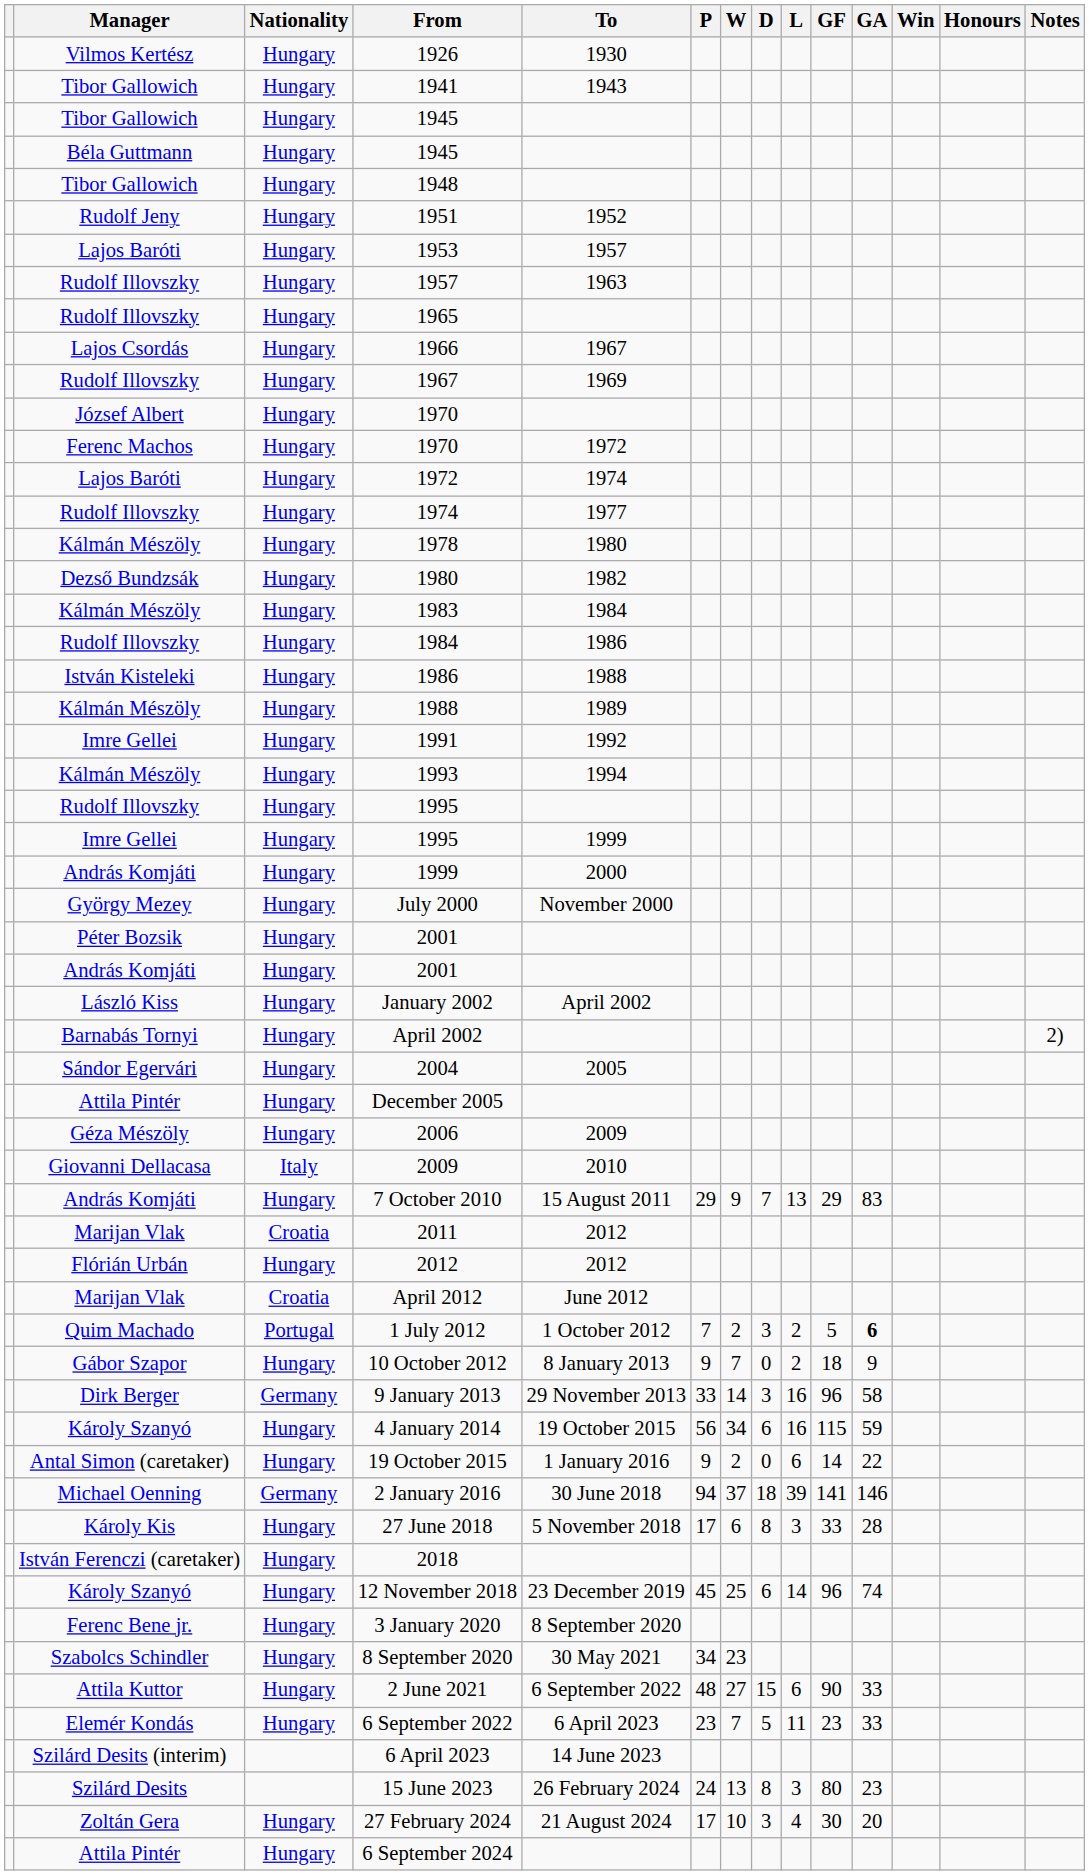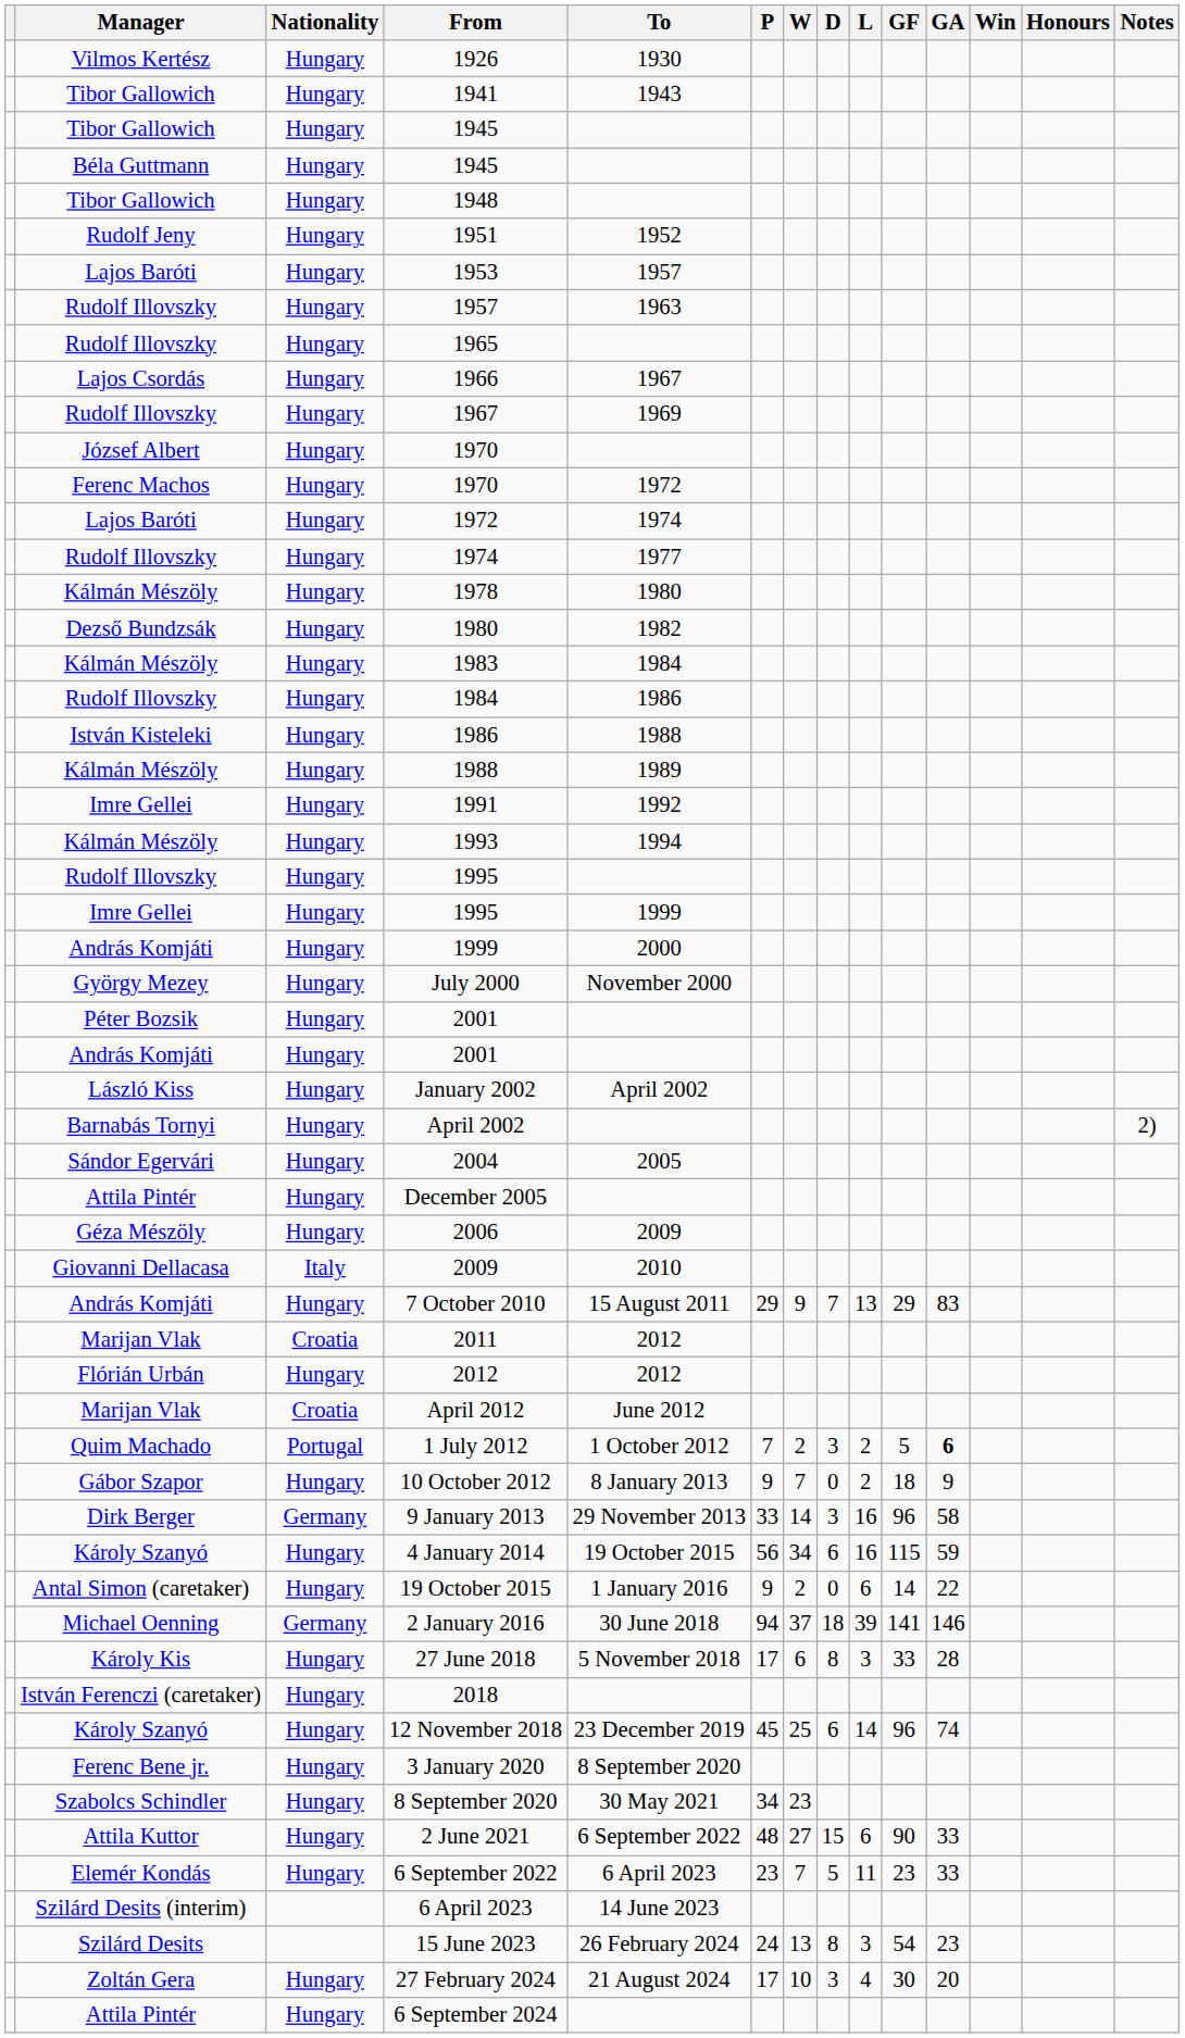 <table class="wikitable plainrowheaders sortable" style="text-align:center">
 <tr>
 <th></th>
 <th>Manager</th>
 <th>Nationality</th>
 <th>From</th>
 <th>To</th>
 <th>P</th>
 <th>W</th>
 <th>D</th>
 <th>L</th>
 <th>GF</th>
 <th>GA</th>
 <th>Win</th>
 <th>Honours</th>
 <th>Notes</th>
 </tr>
 <tr>
 <td></td>
 <td><a href='#'>Vilmos Kertész</a></td>
 <td> <a href='#'>Hungary</a></td>
 <td>1926</td>
 <td>1930</td>
 <td></td>
 <td></td>
 <td></td>
 <td></td>
 <td></td>
 <td></td>
 <td></td>
 <td></td>
 <td></td>
 </tr>
 <tr>
 <td></td>
 <td><a href='#'>Tibor Gallowich</a></td>
 <td> <a href='#'>Hungary</a></td>
 <td>1941</td>
 <td>1943</td>
 <td></td>
 <td></td>
 <td></td>
 <td></td>
 <td></td>
 <td></td>
 <td></td>
 <td></td>
 <td></td>
 </tr>
 <tr>
 <td></td>
 <td><a href='#'>Tibor Gallowich</a></td>
 <td> <a href='#'>Hungary</a></td>
 <td>1945</td>
 <td></td>
 <td></td>
 <td></td>
 <td></td>
 <td></td>
 <td></td>
 <td></td>
 <td></td>
 <td></td>
 <td></td>
 </tr>
 <tr>
 <td></td>
 <td><a href='#'>Béla Guttmann</a></td>
 <td> <a href='#'>Hungary</a></td>
 <td>1945</td>
 <td></td>
 <td></td>
 <td></td>
 <td></td>
 <td></td>
 <td></td>
 <td></td>
 <td></td>
 <td></td>
 <td></td>
 </tr>
 <tr>
 <td></td>
 <td><a href='#'>Tibor Gallowich</a></td>
 <td> <a href='#'>Hungary</a></td>
 <td>1948</td>
 <td></td>
 <td></td>
 <td></td>
 <td></td>
 <td></td>
 <td></td>
 <td></td>
 <td></td>
 <td></td>
 <td></td>
 </tr>
 <tr>
 <td></td>
 <td><a href='#'>Rudolf Jeny</a></td>
 <td> <a href='#'>Hungary</a></td>
 <td>1951</td>
 <td>1952</td>
 <td></td>
 <td></td>
 <td></td>
 <td></td>
 <td></td>
 <td></td>
 <td></td>
 <td></td>
 <td></td>
 </tr>
 <tr>
 <td></td>
 <td><a href='#'>Lajos Baróti</a></td>
 <td> <a href='#'>Hungary</a></td>
 <td>1953</td>
 <td>1957</td>
 <td></td>
 <td></td>
 <td></td>
 <td></td>
 <td></td>
 <td></td>
 <td></td>
 <td></td>
 <td></td>
 </tr>
 <tr>
 <td></td>
 <td><a href='#'>Rudolf Illovszky</a></td>
 <td> <a href='#'>Hungary</a></td>
 <td>1957</td>
 <td>1963</td>
 <td></td>
 <td></td>
 <td></td>
 <td></td>
 <td></td>
 <td></td>
 <td></td>
 <td></td>
 <td></td>
 </tr>
 <tr>
 <td></td>
 <td><a href='#'>Rudolf Illovszky</a></td>
 <td> <a href='#'>Hungary</a></td>
 <td>1965</td>
 <td></td>
 <td></td>
 <td></td>
 <td></td>
 <td></td>
 <td></td>
 <td></td>
 <td></td>
 <td></td>
 <td></td>
 </tr>
 <tr>
 <td></td>
 <td><a href='#'>Lajos Csordás</a></td>
 <td> <a href='#'>Hungary</a></td>
 <td>1966</td>
 <td>1967</td>
 <td></td>
 <td></td>
 <td></td>
 <td></td>
 <td></td>
 <td></td>
 <td></td>
 <td></td>
 <td></td>
 </tr>
 <tr>
 <td></td>
 <td><a href='#'>Rudolf Illovszky</a></td>
 <td> <a href='#'>Hungary</a></td>
 <td>1967</td>
 <td>1969</td>
 <td></td>
 <td></td>
 <td></td>
 <td></td>
 <td></td>
 <td></td>
 <td></td>
 <td></td>
 <td></td>
 </tr>
 <tr>
 <td></td>
 <td><a href='#'>József Albert</a></td>
 <td> <a href='#'>Hungary</a></td>
 <td>1970</td>
 <td></td>
 <td></td>
 <td></td>
 <td></td>
 <td></td>
 <td></td>
 <td></td>
 <td></td>
 <td></td>
 <td></td>
 </tr>
 <tr>
 <td></td>
 <td><a href='#'>Ferenc Machos</a></td>
 <td> <a href='#'>Hungary</a></td>
 <td>1970</td>
 <td>1972</td>
 <td></td>
 <td></td>
 <td></td>
 <td></td>
 <td></td>
 <td></td>
 <td></td>
 <td></td>
 <td></td>
 </tr>
 <tr>
 <td></td>
 <td><a href='#'>Lajos Baróti</a></td>
 <td> <a href='#'>Hungary</a></td>
 <td>1972</td>
 <td>1974</td>
 <td></td>
 <td></td>
 <td></td>
 <td></td>
 <td></td>
 <td></td>
 <td></td>
 <td></td>
 <td></td>
 </tr>
 <tr>
 <td></td>
 <td><a href='#'>Rudolf Illovszky</a></td>
 <td> <a href='#'>Hungary</a></td>
 <td>1974</td>
 <td>1977</td>
 <td></td>
 <td></td>
 <td></td>
 <td></td>
 <td></td>
 <td></td>
 <td></td>
 <td></td>
 <td></td>
 </tr>
 <tr>
 <td></td>
 <td><a href='#'>Kálmán Mészöly</a></td>
 <td> <a href='#'>Hungary</a></td>
 <td>1978</td>
 <td>1980</td>
 <td></td>
 <td></td>
 <td></td>
 <td></td>
 <td></td>
 <td></td>
 <td></td>
 <td></td>
 <td></td>
 </tr>
 <tr>
 <td></td>
 <td><a href='#'>Dezső Bundzsák</a></td>
 <td> <a href='#'>Hungary</a></td>
 <td>1980</td>
 <td>1982</td>
 <td></td>
 <td></td>
 <td></td>
 <td></td>
 <td></td>
 <td></td>
 <td></td>
 <td></td>
 <td></td>
 </tr>
 <tr>
 <td></td>
 <td><a href='#'>Kálmán Mészöly</a></td>
 <td> <a href='#'>Hungary</a></td>
 <td>1983</td>
 <td>1984</td>
 <td></td>
 <td></td>
 <td></td>
 <td></td>
 <td></td>
 <td></td>
 <td></td>
 <td></td>
 <td></td>
 </tr>
 <tr>
 <td></td>
 <td><a href='#'>Rudolf Illovszky</a></td>
 <td> <a href='#'>Hungary</a></td>
 <td>1984</td>
 <td>1986</td>
 <td></td>
 <td></td>
 <td></td>
 <td></td>
 <td></td>
 <td></td>
 <td></td>
 <td></td>
 <td></td>
 </tr>
 <tr>
 <td></td>
 <td><a href='#'>István Kisteleki</a></td>
 <td> <a href='#'>Hungary</a></td>
 <td>1986</td>
 <td>1988</td>
 <td></td>
 <td></td>
 <td></td>
 <td></td>
 <td></td>
 <td></td>
 <td></td>
 <td></td>
 <td></td>
 </tr>
 <tr>
 <td></td>
 <td><a href='#'>Kálmán Mészöly</a></td>
 <td> <a href='#'>Hungary</a></td>
 <td>1988</td>
 <td>1989</td>
 <td></td>
 <td></td>
 <td></td>
 <td></td>
 <td></td>
 <td></td>
 <td></td>
 <td></td>
 <td></td>
 </tr>
 <tr>
 <td></td>
 <td><a href='#'>Imre Gellei</a></td>
 <td> <a href='#'>Hungary</a></td>
 <td>1991</td>
 <td>1992</td>
 <td></td>
 <td></td>
 <td></td>
 <td></td>
 <td></td>
 <td></td>
 <td></td>
 <td></td>
 <td></td>
 </tr>
 <tr>
 <td></td>
 <td><a href='#'>Kálmán Mészöly</a></td>
 <td> <a href='#'>Hungary</a></td>
 <td>1993</td>
 <td>1994</td>
 <td></td>
 <td></td>
 <td></td>
 <td></td>
 <td></td>
 <td></td>
 <td></td>
 <td></td>
 <td></td>
 </tr>
 <tr>
 <td></td>
 <td><a href='#'>Rudolf Illovszky</a></td>
 <td> <a href='#'>Hungary</a></td>
 <td>1995</td>
 <td></td>
 <td></td>
 <td></td>
 <td></td>
 <td></td>
 <td></td>
 <td></td>
 <td></td>
 <td></td>
 <td></td>
 </tr>
 <tr>
 <td></td>
 <td><a href='#'>Imre Gellei</a></td>
 <td> <a href='#'>Hungary</a></td>
 <td>1995</td>
 <td>1999</td>
 <td></td>
 <td></td>
 <td></td>
 <td></td>
 <td></td>
 <td></td>
 <td></td>
 <td></td>
 <td></td>
 </tr>
 <tr>
 <td></td>
 <td><a href='#'>András Komjáti</a></td>
 <td> <a href='#'>Hungary</a></td>
 <td>1999</td>
 <td>2000</td>
 <td></td>
 <td></td>
 <td></td>
 <td></td>
 <td></td>
 <td></td>
 <td></td>
 <td></td>
 <td></td>
 </tr>
 <tr>
 <td></td>
 <td><a href='#'>György Mezey</a></td>
 <td> <a href='#'>Hungary</a></td>
 <td>July 2000</td>
 <td>November 2000</td>
 <td></td>
 <td></td>
 <td></td>
 <td></td>
 <td></td>
 <td></td>
 <td></td>
 <td></td>
 <td></td>
 </tr>
 <tr>
 <td></td>
 <td><a href='#'>Péter Bozsik</a></td>
 <td> <a href='#'>Hungary</a></td>
 <td>2001</td>
 <td></td>
 <td></td>
 <td></td>
 <td></td>
 <td></td>
 <td></td>
 <td></td>
 <td></td>
 <td></td>
 <td></td>
 </tr>
 <tr>
 <td></td>
 <td><a href='#'>András Komjáti</a></td>
 <td> <a href='#'>Hungary</a></td>
 <td>2001</td>
 <td></td>
 <td></td>
 <td></td>
 <td></td>
 <td></td>
 <td></td>
 <td></td>
 <td></td>
 <td></td>
 <td></td>
 </tr>
 <tr>
 <td></td>
 <td><a href='#'>László Kiss</a></td>
 <td> <a href='#'>Hungary</a></td>
 <td>January 2002</td>
 <td>April 2002</td>
 <td></td>
 <td></td>
 <td></td>
 <td></td>
 <td></td>
 <td></td>
 <td></td>
 <td></td>
 <td></td>
 </tr>
 <tr>
 <td></td>
 <td><a href='#'>Barnabás Tornyi</a></td>
 <td> <a href='#'>Hungary</a></td>
 <td>April 2002</td>
 <td></td>
 <td></td>
 <td></td>
 <td></td>
 <td></td>
 <td></td>
 <td></td>
 <td></td>
 <td></td>
 <td>2)</td>
 </tr>
 <tr>
 <td></td>
 <td><a href='#'>Sándor Egervári</a></td>
 <td> <a href='#'>Hungary</a></td>
 <td>2004</td>
 <td>2005</td>
 <td></td>
 <td></td>
 <td></td>
 <td></td>
 <td></td>
 <td></td>
 <td></td>
 <td></td>
 <td></td>
 </tr>
 <tr>
 <td></td>
 <td><a href='#'>Attila Pintér</a></td>
 <td> <a href='#'>Hungary</a></td>
 <td>December 2005</td>
 <td></td>
 <td></td>
 <td></td>
 <td></td>
 <td></td>
 <td></td>
 <td></td>
 <td></td>
 <td></td>
 <td></td>
 </tr>
 <tr>
 <td></td>
 <td><a href='#'>Géza Mészöly</a></td>
 <td> <a href='#'>Hungary</a></td>
 <td>2006</td>
 <td>2009</td>
 <td></td>
 <td></td>
 <td></td>
 <td></td>
 <td></td>
 <td></td>
 <td></td>
 <td></td>
 <td></td>
 </tr>
 <tr>
 <td></td>
 <td><a href='#'>Giovanni Dellacasa</a></td>
 <td> <a href='#'>Italy</a></td>
 <td>2009</td>
 <td>2010</td>
 <td></td>
 <td></td>
 <td></td>
 <td></td>
 <td></td>
 <td></td>
 <td></td>
 <td></td>
 <td></td>
 </tr>
 <tr>
 <td></td>
 <td><a href='#'>András Komjáti</a></td>
 <td> <a href='#'>Hungary</a></td>
 <td>7 October 2010</td>
 <td>15 August 2011</td>
 <td>29</td>
 <td>9</td>
 <td>7</td>
 <td>13</td>
 <td>29</td>
 <td>83</td>
 <td></td>
 <td></td>
 <td></td>
 </tr>
 <tr>
 <td></td>
 <td><a href='#'>Marijan Vlak</a></td>
 <td> <a href='#'>Croatia</a></td>
 <td>2011</td>
 <td>2012</td>
 <td></td>
 <td></td>
 <td></td>
 <td></td>
 <td></td>
 <td></td>
 <td></td>
 <td></td>
 <td></td>
 </tr>
 <tr>
 <td></td>
 <td><a href='#'>Flórián Urbán</a></td>
 <td> <a href='#'>Hungary</a></td>
 <td>2012</td>
 <td>2012</td>
 <td></td>
 <td></td>
 <td></td>
 <td></td>
 <td></td>
 <td></td>
 <td></td>
 <td></td>
 <td></td>
 </tr>
 <tr>
 <td></td>
 <td><a href='#'>Marijan Vlak</a></td>
 <td> <a href='#'>Croatia</a></td>
 <td>April 2012</td>
 <td>June 2012</td>
 <td></td>
 <td></td>
 <td></td>
 <td></td>
 <td></td>
 <td></td>
 <td></td>
 <td></td>
 <td></td>
 </tr>
 <tr>
 <td></td>
 <td><a href='#'>Quim Machado</a></td>
 <td> <a href='#'>Portugal</a></td>
 <td>1 July 2012</td>
 <td>1 October 2012</td>
 <td>7</td>
 <td>2</td>
 <td>3</td>
 <td>2</td>
 <td>5</td>
 <td><strong>6</strong></td>
 <td></td>
 <td></td>
 <td></td>
 </tr>
 <tr>
 <td></td>
 <td><a href='#'>Gábor Szapor</a></td>
 <td> <a href='#'>Hungary</a></td>
 <td>10 October 2012</td>
 <td>8 January 2013</td>
 <td>9</td>
 <td>7</td>
 <td>0</td>
 <td>2</td>
 <td>18</td>
 <td>9</td>
 <td></td>
 <td></td>
 <td></td>
 </tr>
 <tr>
 <td></td>
 <td><a href='#'>Dirk Berger</a></td>
 <td> <a href='#'>Germany</a></td>
 <td>9 January 2013</td>
 <td>29 November 2013</td>
 <td>33</td>
 <td>14</td>
 <td>3</td>
 <td>16</td>
 <td>96</td>
 <td>58</td>
 <td></td>
 <td></td>
 <td></td>
 </tr>
 <tr>
 <td></td>
 <td><a href='#'>Károly Szanyó</a></td>
 <td> <a href='#'>Hungary</a></td>
 <td>4 January 2014</td>
 <td>19 October 2015</td>
 <td>56</td>
 <td>34</td>
 <td>6</td>
 <td>16</td>
 <td>115</td>
 <td>59</td>
 <td></td>
 <td></td>
 <td></td>
 </tr>
 <tr>
 <td></td>
 <td><a href='#'>Antal Simon</a> (caretaker)</td>
 <td> <a href='#'>Hungary</a></td>
 <td>19 October 2015</td>
 <td>1 January 2016</td>
 <td>9</td>
 <td>2</td>
 <td>0</td>
 <td>6</td>
 <td>14</td>
 <td>22</td>
 <td></td>
 <td></td>
 <td></td>
 </tr>
 <tr>
 <td></td>
 <td><a href='#'>Michael Oenning</a></td>
 <td> <a href='#'>Germany</a></td>
 <td>2 January 2016</td>
 <td>30 June 2018</td>
 <td>94</td>
 <td>37</td>
 <td>18</td>
 <td>39</td>
 <td>141</td>
 <td>146</td>
 <td></td>
 <td></td>
 <td></td>
 </tr>
 <tr>
 <td></td>
 <td><a href='#'>Károly Kis</a></td>
 <td> <a href='#'>Hungary</a></td>
 <td>27 June 2018</td>
 <td>5 November 2018</td>
 <td>17</td>
 <td>6</td>
 <td>8</td>
 <td>3</td>
 <td>33</td>
 <td>28</td>
 <td></td>
 <td></td>
 <td></td>
 </tr>
 <tr>
 <td></td>
 <td><a href='#'>István Ferenczi</a> (caretaker)</td>
 <td> <a href='#'>Hungary</a></td>
 <td>2018</td>
 <td></td>
 <td></td>
 <td></td>
 <td></td>
 <td></td>
 <td></td>
 <td></td>
 <td></td>
 <td></td>
 <td></td>
 </tr>
 <tr>
 <td></td>
 <td><a href='#'>Károly Szanyó</a></td>
 <td> <a href='#'>Hungary</a></td>
 <td>12 November 2018</td>
 <td>23 December 2019</td>
 <td>45</td>
 <td>25</td>
 <td>6</td>
 <td>14</td>
 <td>96</td>
 <td>74</td>
 <td></td>
 <td></td>
 <td></td>
 </tr>
 <tr>
 <td></td>
 <td><a href='#'>Ferenc Bene jr.</a></td>
 <td> <a href='#'>Hungary</a></td>
 <td>3 January 2020</td>
 <td>8 September 2020</td>
 <td></td>
 <td></td>
 <td></td>
 <td></td>
 <td></td>
 <td></td>
 <td></td>
 <td></td>
 <td></td>
 </tr>
 <tr>
 <td></td>
 <td><a href='#'>Szabolcs Schindler</a></td>
 <td> <a href='#'>Hungary</a></td>
 <td>8 September 2020</td>
 <td>30 May 2021</td>
 <td>34</td>
 <td>23</td>
 <td></td>
 <td></td>
 <td></td>
 <td></td>
 <td></td>
 <td></td>
 <td></td>
 </tr>
 <tr>
 <td></td>
 <td><a href='#'>Attila Kuttor</a></td>
 <td> <a href='#'>Hungary</a></td>
 <td>2 June 2021</td>
 <td>6 September 2022</td>
 <td>48</td>
 <td>27</td>
 <td>15</td>
 <td>6</td>
 <td>90</td>
 <td>33</td>
 <td></td>
 <td></td>
 <td></td>
 </tr>
 <tr>
 <td></td>
 <td><a href='#'>Elemér Kondás</a></td>
 <td> <a href='#'>Hungary</a></td>
 <td>6 September 2022</td>
 <td>6 April 2023</td>
 <td>23</td>
 <td>7</td>
 <td>5</td>
 <td>11</td>
 <td>23</td>
 <td>33</td>
 <td></td>
 <td></td>
 <td></td>
 </tr>
 <tr>
 <td></td>
 <td><a href='#'>Szilárd Desits</a> (interim)</td>
 <td></td>
 <td>6 April 2023</td>
 <td>14 June 2023</td>
 <td></td>
 <td></td>
 <td></td>
 <td></td>
 <td></td>
 <td></td>
 <td></td>
 <td></td>
 <td></td>
 </tr>
 <tr>
 <td></td>
 <td><a href='#'>Szilárd Desits</a></td>
 <td></td>
 <td>15 June 2023</td>
 <td>26 February 2024</td>
 <td>24</td>
 <td>13</td>
 <td>8</td>
 <td>3</td>
-<td>80</td>
+<td>54</td>
 <td>23</td>
 <td></td>
 <td></td>
 <td></td>
 </tr>
 <tr>
 <td></td>
 <td><a href='#'>Zoltán Gera</a></td>
 <td> <a href='#'>Hungary</a></td>
 <td>27 February 2024</td>
 <td>21 August 2024</td>
 <td>17</td>
 <td>10</td>
 <td>3</td>
 <td>4</td>
 <td>30</td>
 <td>20</td>
 <td></td>
 <td></td>
 <td></td>
 </tr>
 <tr>
 <td></td>
 <td><a href='#'>Attila Pintér</a></td>
 <td> <a href='#'>Hungary</a></td>
 <td>6 September 2024</td>
 <td></td>
 <td></td>
 <td></td>
 <td></td>
 <td></td>
 <td></td>
 <td></td>
 <td></td>
 <td></td>
 <td></td>
 </tr>
 </table>
